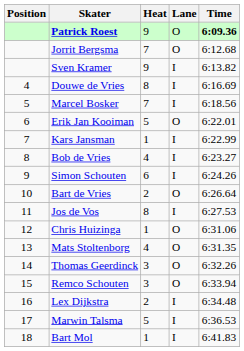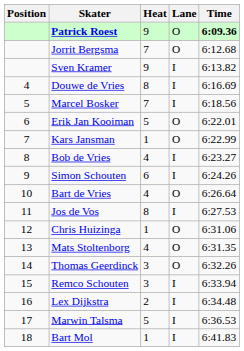 <table class="wikitable">
 <tr>
 <th>Position</th>
 <th>Skater</th>
 <th>Heat</th>
 <th>Lane</th>
 <th>Time</th>
 </tr>
 <tr bgcolor=ccffcc>
 <td align="center"></td>
 <td><strong><a href='#'>Patrick Roest</a></strong></td>
 <td>9</td>
 <td>O</td>
 <td><strong>6:09.36</strong></td>
 </tr>
 <tr>
 <td align="center"></td>
 <td><a href='#'>Jorrit Bergsma</a></td>
 <td>7</td>
 <td>O</td>
 <td>6:12.68</td>
 </tr>
 <tr>
 <td align="center"></td>
 <td><a href='#'>Sven Kramer</a></td>
 <td>9</td>
 <td>I</td>
 <td>6:13.82</td>
 </tr>
 <tr>
 <td align="center">4</td>
 <td><a href='#'>Douwe de Vries</a></td>
 <td>8</td>
 <td>I</td>
 <td>6:16.69</td>
 </tr>
 <tr>
 <td align="center">5</td>
 <td><a href='#'>Marcel Bosker</a></td>
 <td>7</td>
 <td>I</td>
 <td>6:18.56</td>
 </tr>
 <tr>
 <td align="center">6</td>
 <td><a href='#'>Erik Jan Kooiman</a></td>
 <td>5</td>
 <td>O</td>
 <td>6:22.01</td>
 </tr>
 <tr>
 <td align="center">7</td>
 <td><a href='#'>Kars Jansman</a></td>
 <td>1</td>
-<td>I</td>
+<td>O</td>
 <td>6:22.99</td>
 </tr>
 <tr>
 <td align="center">8</td>
 <td><a href='#'>Bob de Vries</a></td>
 <td>4</td>
 <td>I</td>
 <td>6:23.27</td>
 </tr>
 <tr>
 <td align="center">9</td>
 <td><a href='#'>Simon Schouten</a></td>
 <td>6</td>
 <td>I</td>
 <td>6:24.26</td>
 </tr>
 <tr>
 <td align="center">10</td>
 <td><a href='#'>Bart de Vries</a></td>
-<td>2</td>
+<td>4</td>
 <td>O</td>
 <td>6:26.64</td>
 </tr>
 <tr>
 <td align="center">11</td>
 <td><a href='#'>Jos de Vos</a></td>
 <td>8</td>
 <td>I</td>
 <td>6:27.53</td>
 </tr>
 <tr>
 <td align="center">12</td>
 <td><a href='#'>Chris Huizinga</a></td>
 <td>1</td>
 <td>O</td>
 <td>6:31.06</td>
 </tr>
 <tr>
 <td align="center">13</td>
 <td><a href='#'>Mats Stoltenborg</a></td>
 <td>4</td>
 <td>O</td>
 <td>6:31.35</td>
 </tr>
 <tr>
 <td align="center">14</td>
 <td><a href='#'>Thomas Geerdinck</a></td>
 <td>3</td>
 <td>O</td>
 <td>6:32.26</td>
 </tr>
 <tr>
 <td align="center">15</td>
 <td><a href='#'>Remco Schouten</a></td>
 <td>3</td>
-<td>O</td>
+<td>I</td>
 <td>6:33.94</td>
 </tr>
 <tr>
 <td align="center">16</td>
 <td><a href='#'>Lex Dijkstra</a></td>
 <td>2</td>
 <td>I</td>
 <td>6:34.48</td>
 </tr>
 <tr>
 <td align="center">17</td>
 <td><a href='#'>Marwin Talsma</a></td>
 <td>5</td>
 <td>I</td>
 <td>6:36.53</td>
 </tr>
 <tr>
 <td align="center">18</td>
 <td><a href='#'>Bart Mol</a></td>
 <td>1</td>
 <td>I</td>
 <td>6:41.83</td>
 </tr>
 </table>
